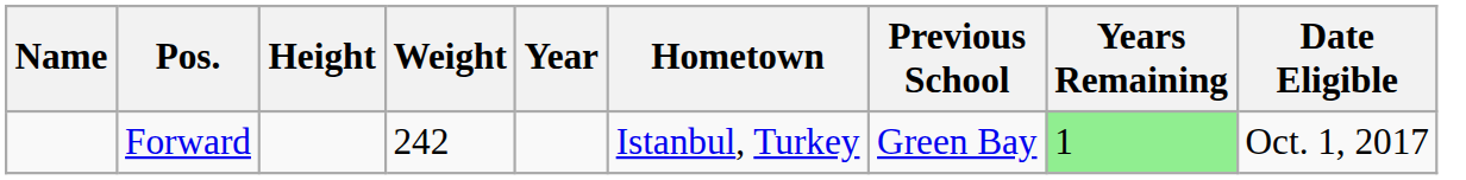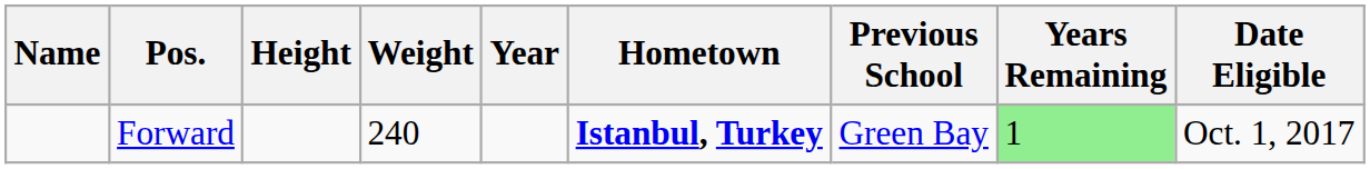 <table class="wikitable sortable" style="font-size:90%;" border="1">
 <tr>
 <th>Name</th>
 <th>Pos.</th>
 <th>Height</th>
 <th>Weight</th>
 <th>Year</th>
 <th>Hometown</th>
 <th ! class="unsortable">Previous<br>School</th>
 <th ! class="unsortable">Years<br>Remaining</th>
 <th ! class="unsortable">Date<br>Eligible</th>
 </tr>
 <tr>
 <td></td>
 <td><a href='#'>Forward</a></td>
 <td></td>
-<td>242</td>
+<td>240</td>
 <td></td>
-<td><a href='#'>Istanbul</a>, <a href='#'>Turkey</a></td>
+<td><strong><a href='#'>Istanbul</a>, <a href='#'>Turkey</a></strong></td>
 <td><a href='#'>Green Bay</a></td>
 <td style="background: lightgreen;">1</td>
 <td>Oct. 1, 2017</td>
 </tr>
 </table>
